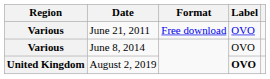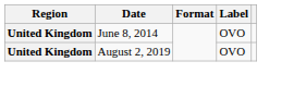 <table class="wikitable plainrowheaders">
 <tr>
 <th scope="col">Region</th>
 <th scope="col">Date</th>
 <th scope="col">Format</th>
 <th scope="col">Label</th>
 <th scope="col"></th>
 </tr>
 <tr>
-<th scope="row">Various</th>
-<td>June 21, 2011</td>
-<td><a href='#'>Free download</a></td>
-<td><a href='#'>OVO</a></td>
-<td align="center"></td>
-</tr>
-<tr>
-<th scope="row">Various</th>
+<th scope="row">United Kingdom</th>
 <td>June 8, 2014</td>
 <td rowspan="2"></td>
 <td>OVO</td>
 <td align="center"></td>
 </tr>
 <tr>
 <th scope="row">United Kingdom</th>
 <td>August 2, 2019</td>
-<td><strong>OVO</strong></td>
+<td>OVO</td>
 <td align="center"></td>
 </tr>
 </table>
